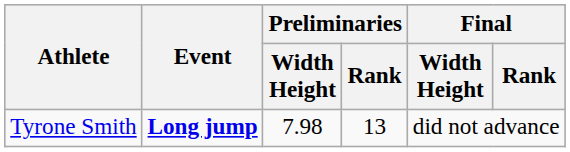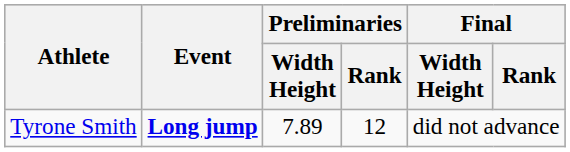 <table class=wikitable style="font-size:90%;">
 <tr>
 <th rowspan="2">Athlete</th>
 <th rowspan="2">Event</th>
 <th colspan="2">Preliminaries</th>
 <th colspan="2">Final</th>
 </tr>
 <tr>
 <th>Width<br>Height</th>
 <th>Rank</th>
 <th>Width<br>Height</th>
 <th>Rank</th>
 </tr>
 <tr style="border-top: single;">
 <td><a href='#'>Tyrone Smith</a></td>
 <td><strong><a href='#'>Long jump</a></strong></td>
-<td align=center>7.98</td>
-<td align=center>13</td>
+<td align=center>7.89</td>
+<td align=center>12</td>
 <td align=center colspan=2>did not advance</td>
 </tr>
 </table>
